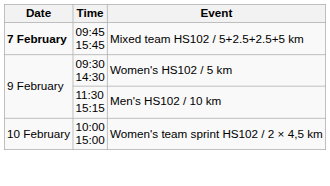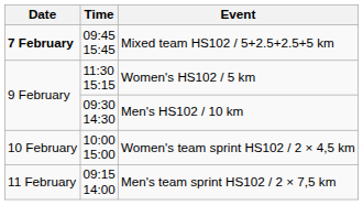 <table class="wikitable">
 <tr>
 <th>Date</th>
 <th>Time</th>
 <th>Event</th>
 </tr>
 <tr>
 <td><strong>7 February</strong></td>
 <td>09:45<br>15:45</td>
 <td>Mixed team HS102 / 5+2.5+2.5+5 km</td>
 </tr>
 <tr>
 <td rowspan=2>9 February</td>
-<td>09:30<br>14:30</td>
+<td>11:30<br>15:15</td>
 <td>Women's HS102 / 5 km</td>
 </tr>
 <tr>
-<td>11:30<br>15:15</td>
+<td>09:30<br>14:30</td>
 <td>Men's HS102 / 10 km</td>
 </tr>
 <tr>
 <td>10 February</td>
 <td>10:00<br>15:00</td>
 <td>Women's team sprint HS102 / 2 × 4,5 km</td>
 </tr>
+<tr>
+<td>11 February</td>
+<td>09:15<br>14:00</td>
+<td>Men's team sprint HS102 / 2 × 7,5 km</td>
+</tr>
 </table>
